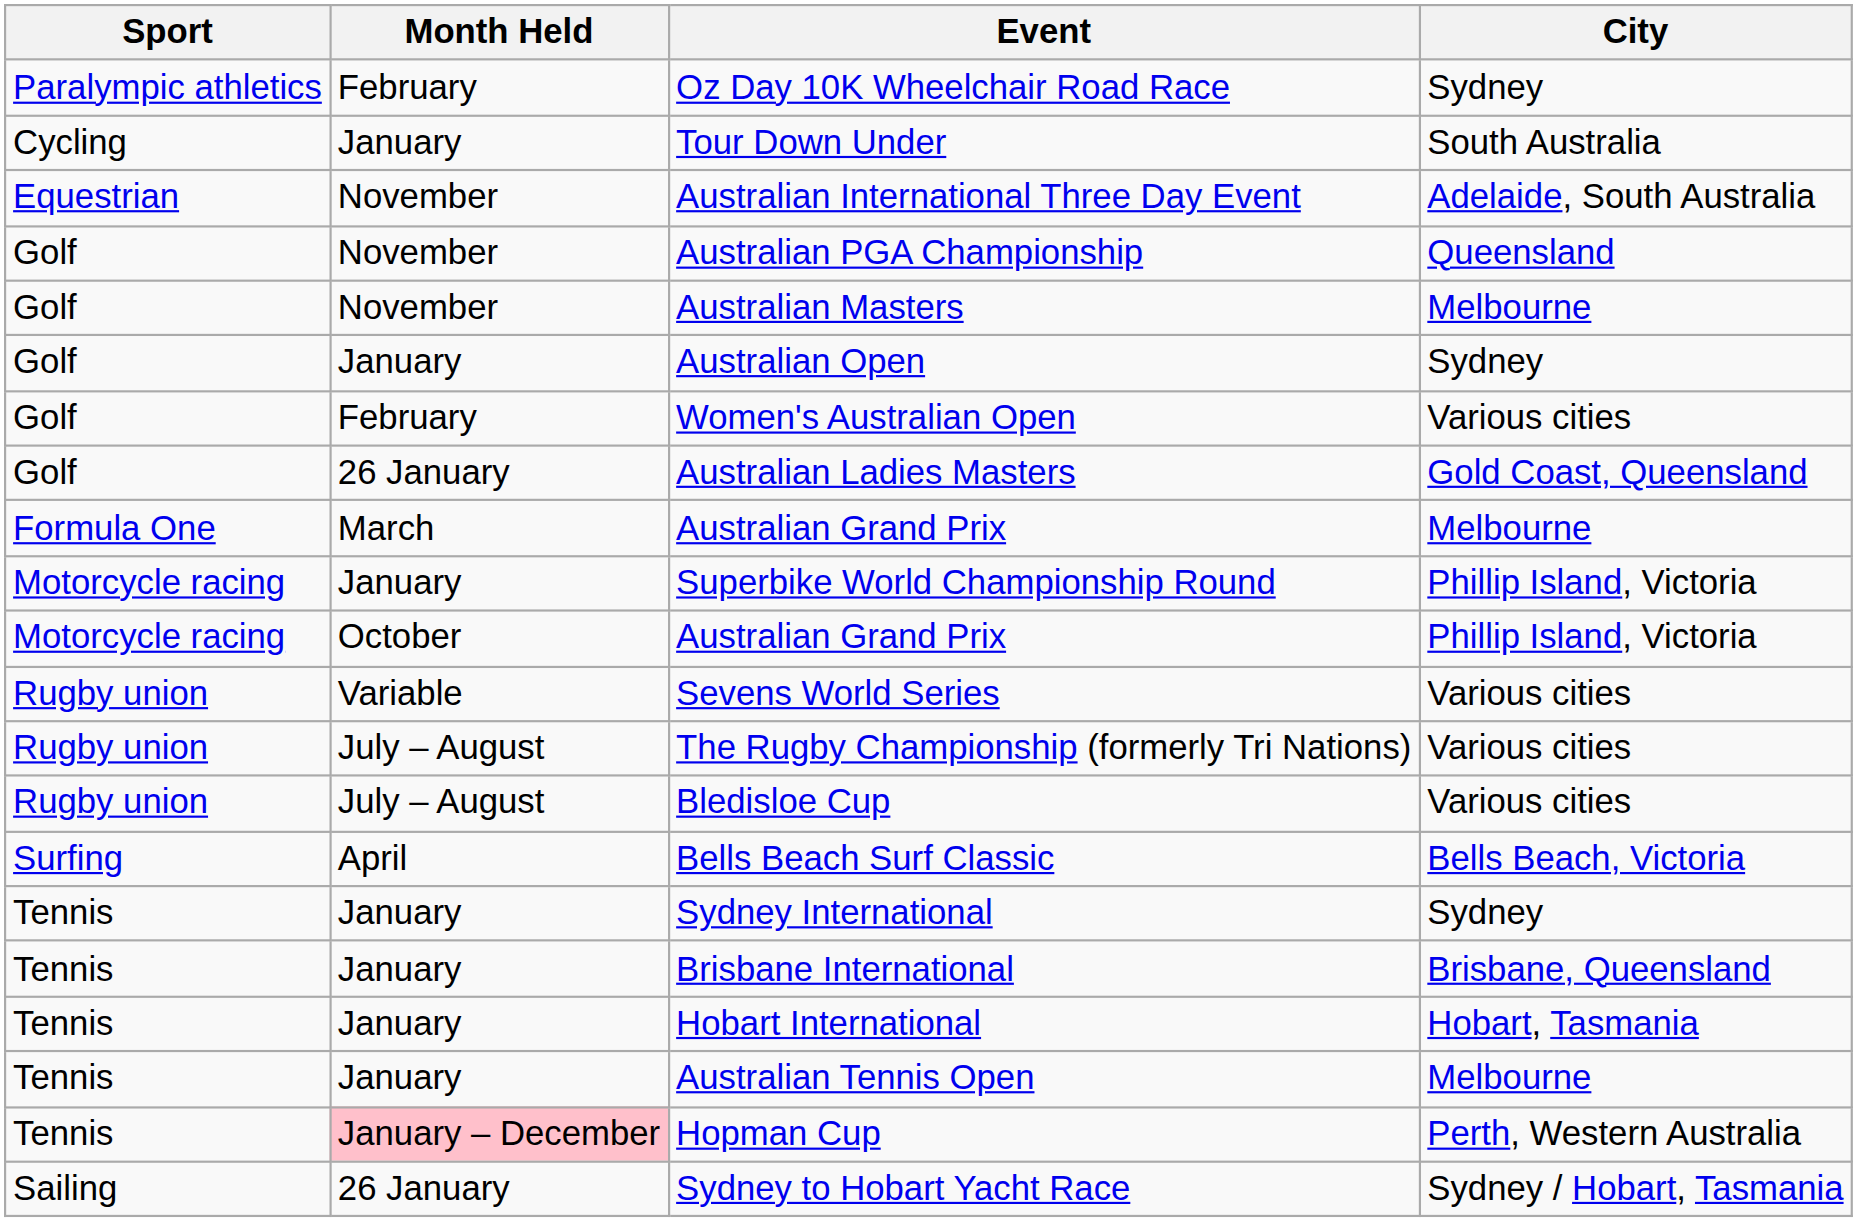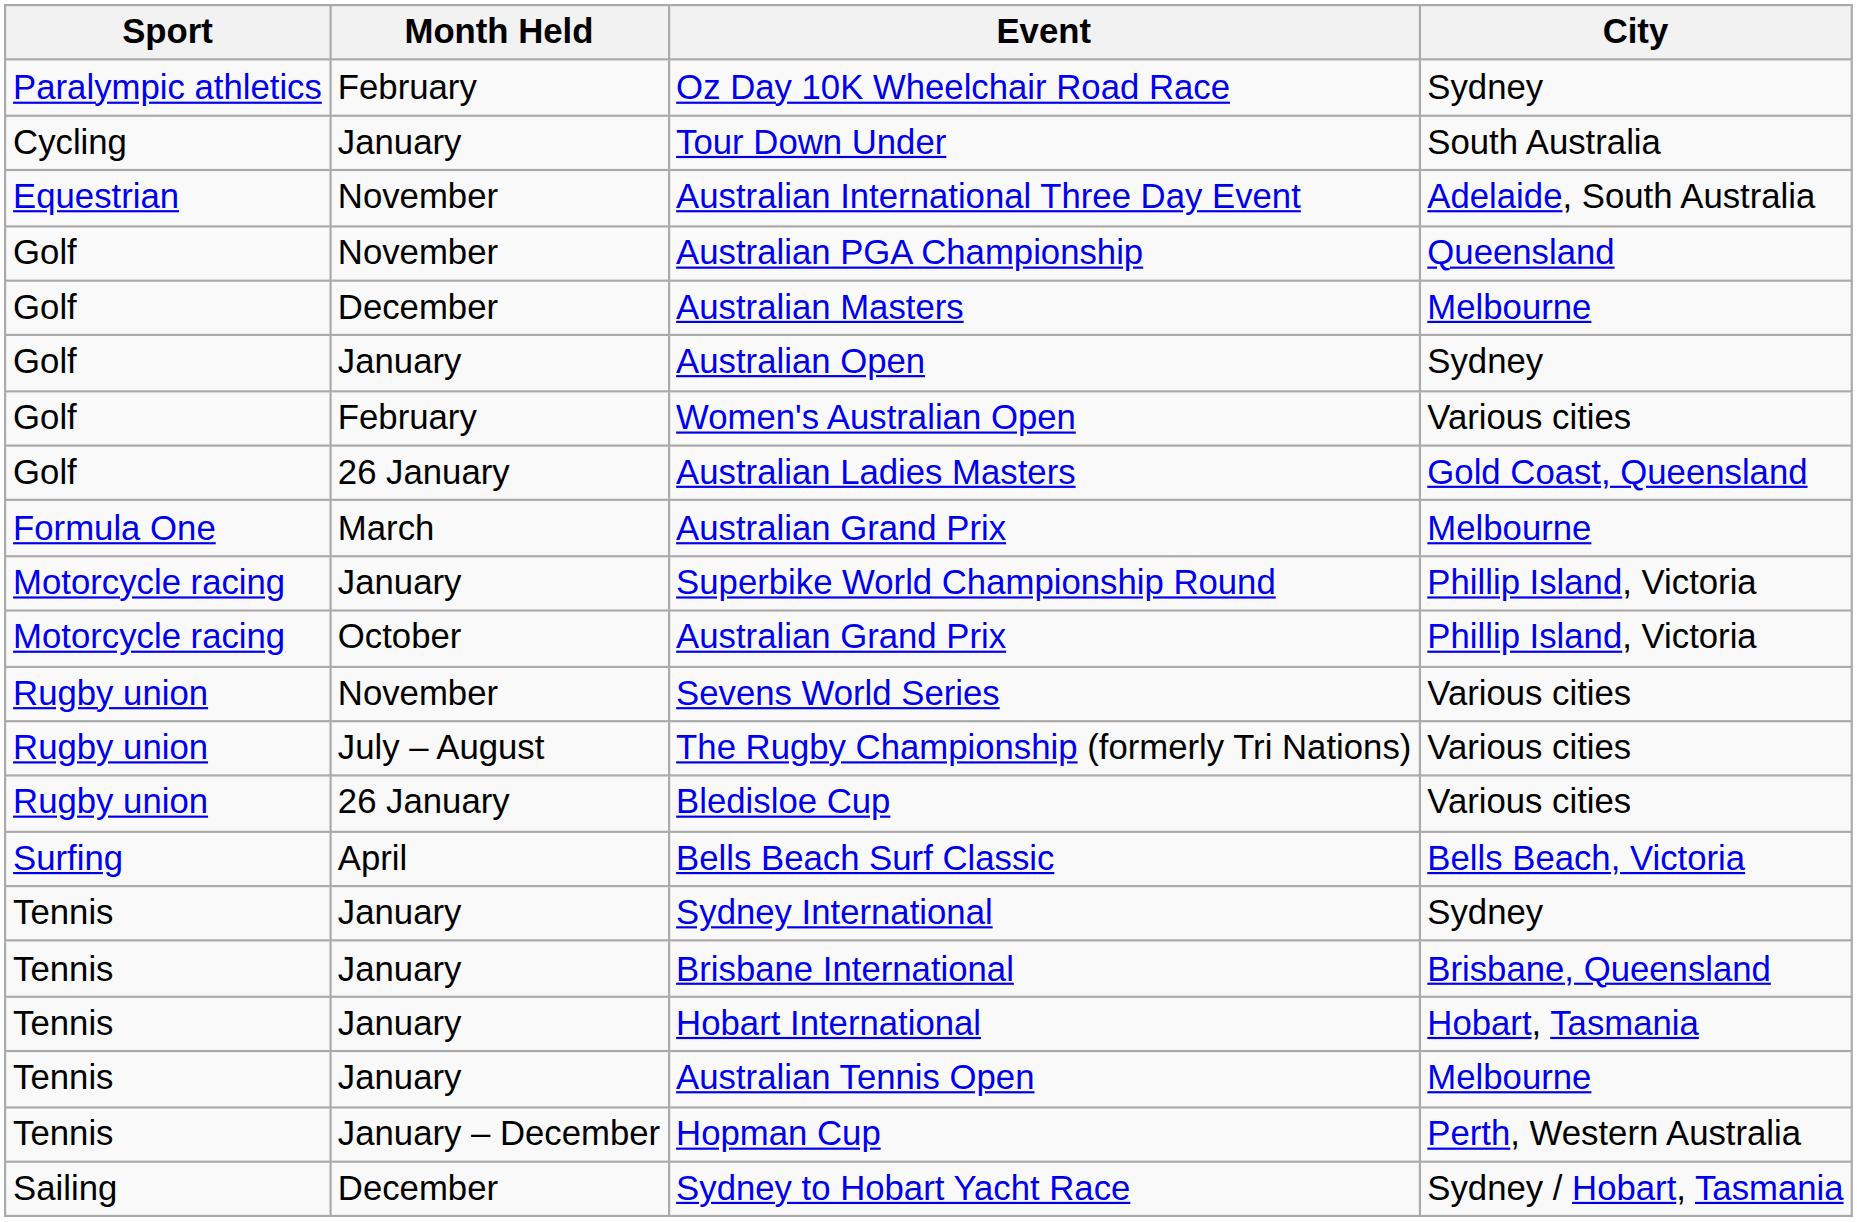 <table class="wikitable sortable">
 <tr>
 <th>Sport</th>
 <th>Month Held</th>
 <th>Event</th>
 <th>City</th>
 </tr>
 <tr>
 <td><a href='#'>Paralympic athletics</a></td>
 <td>February</td>
 <td><a href='#'>Oz Day 10K Wheelchair Road Race</a></td>
 <td>Sydney</td>
 </tr>
 <tr>
 <td>Cycling</td>
 <td>January</td>
 <td><a href='#'>Tour Down Under</a></td>
 <td>South Australia</td>
 </tr>
 <tr>
 <td><a href='#'>Equestrian</a></td>
 <td>November</td>
 <td><a href='#'>Australian International Three Day Event</a></td>
 <td><a href='#'>Adelaide</a>, South Australia</td>
 </tr>
 <tr>
 <td>Golf</td>
 <td>November</td>
 <td><a href='#'>Australian PGA Championship</a></td>
 <td><a href='#'>Queensland</a></td>
 </tr>
 <tr>
 <td>Golf</td>
-<td>November</td>
+<td>December</td>
 <td><a href='#'>Australian Masters</a></td>
 <td><a href='#'>Melbourne</a></td>
 </tr>
 <tr>
 <td>Golf</td>
 <td>January</td>
 <td><a href='#'>Australian Open</a></td>
 <td>Sydney</td>
 </tr>
 <tr>
 <td>Golf</td>
 <td>February</td>
 <td><a href='#'>Women's Australian Open</a></td>
 <td>Various cities</td>
 </tr>
 <tr>
 <td>Golf</td>
 <td>26 January</td>
 <td><a href='#'>Australian Ladies Masters</a></td>
 <td><a href='#'>Gold Coast, Queensland</a></td>
 </tr>
 <tr>
 <td><a href='#'>Formula One</a></td>
 <td>March</td>
 <td><a href='#'>Australian Grand Prix</a></td>
 <td><a href='#'>Melbourne</a></td>
 </tr>
 <tr>
 <td><a href='#'>Motorcycle racing</a></td>
 <td>January</td>
 <td><a href='#'>Superbike World Championship Round</a></td>
 <td><a href='#'>Phillip Island</a>, Victoria</td>
 </tr>
 <tr>
 <td><a href='#'>Motorcycle racing</a></td>
 <td>October</td>
 <td><a href='#'>Australian Grand Prix</a></td>
 <td><a href='#'>Phillip Island</a>, Victoria</td>
 </tr>
 <tr>
 <td><a href='#'>Rugby union</a></td>
-<td>Variable</td>
+<td>November</td>
 <td><a href='#'>Sevens World Series</a></td>
 <td>Various cities</td>
 </tr>
 <tr>
 <td><a href='#'>Rugby union</a></td>
 <td>July – August</td>
 <td><a href='#'>The Rugby Championship</a> (formerly Tri Nations)</td>
 <td>Various cities</td>
 </tr>
 <tr>
 <td><a href='#'>Rugby union</a></td>
-<td>July – August</td>
+<td>26 January</td>
 <td><a href='#'>Bledisloe Cup</a></td>
 <td>Various cities</td>
 </tr>
 <tr>
 <td><a href='#'>Surfing</a></td>
 <td>April</td>
 <td><a href='#'>Bells Beach Surf Classic</a></td>
 <td><a href='#'>Bells Beach, Victoria</a></td>
 </tr>
 <tr>
 <td>Tennis</td>
 <td>January</td>
 <td><a href='#'>Sydney International</a></td>
 <td>Sydney</td>
 </tr>
 <tr>
 <td>Tennis</td>
 <td>January</td>
 <td><a href='#'>Brisbane International</a></td>
 <td><a href='#'>Brisbane, Queensland</a></td>
 </tr>
 <tr>
 <td>Tennis</td>
 <td>January</td>
 <td><a href='#'>Hobart International</a></td>
 <td><a href='#'>Hobart</a>, <a href='#'>Tasmania</a></td>
 </tr>
 <tr>
 <td>Tennis</td>
 <td>January</td>
 <td><a href='#'>Australian Tennis Open</a></td>
 <td><a href='#'>Melbourne</a></td>
 </tr>
 <tr>
 <td>Tennis</td>
-<td style="background: pink;">January – December</td>
+<td>January – December</td>
 <td><a href='#'>Hopman Cup</a></td>
 <td><a href='#'>Perth</a>, Western Australia</td>
 </tr>
 <tr>
 <td>Sailing</td>
-<td>26 January</td>
+<td>December</td>
 <td><a href='#'>Sydney to Hobart Yacht Race</a></td>
 <td>Sydney / <a href='#'>Hobart</a>, <a href='#'>Tasmania</a></td>
 </tr>
 </table>
